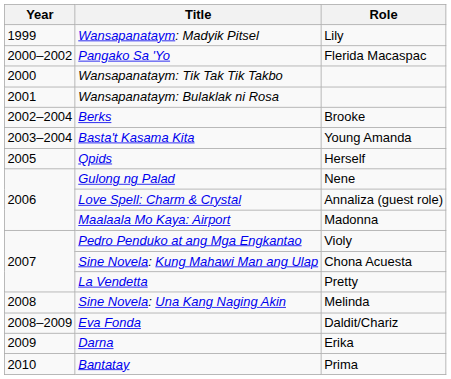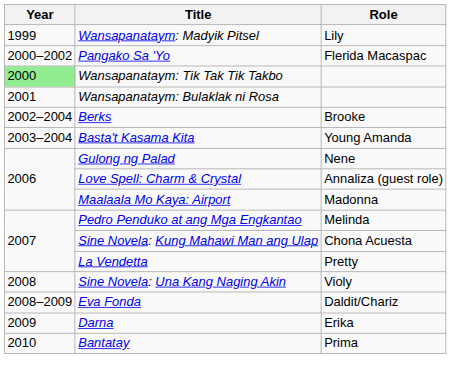 <table class="wikitable sortable">
 <tr>
 <th>Year</th>
 <th>Title</th>
 <th>Role</th>
 </tr>
 <tr>
 <td>1999</td>
 <td><em><a href='#'>Wansapanataym</a>: Madyik Pitsel</em></td>
 <td>Lily</td>
 </tr>
 <tr>
 <td>2000–2002</td>
 <td><em><a href='#'>Pangako Sa 'Yo</a></em></td>
 <td>Flerida Macaspac</td>
 </tr>
 <tr>
-<td>2000</td>
+<td style="background: lightgreen;">2000</td>
 <td><em>Wansapanataym: Tik Tak Tik Takbo</em></td>
 <td></td>
 </tr>
 <tr>
 <td>2001</td>
 <td><em>Wansapanataym: Bulaklak ni Rosa</em></td>
 <td></td>
 </tr>
 <tr>
 <td>2002–2004</td>
 <td><em><a href='#'>Berks</a></em></td>
 <td>Brooke</td>
 </tr>
 <tr>
 <td>2003–2004</td>
 <td><em><a href='#'>Basta't Kasama Kita</a></em></td>
 <td>Young Amanda</td>
 </tr>
 <tr>
-<td>2005</td>
-<td><em><a href='#'>Qpids</a></em></td>
-<td>Herself</td>
-</tr>
-<tr>
 <td rowspan=3>2006</td>
 <td><em><a href='#'>Gulong ng Palad</a></em></td>
 <td>Nene</td>
 </tr>
 <tr>
 <td><em><a href='#'>Love Spell: Charm & Crystal</a></em></td>
 <td>Annaliza (guest role)</td>
 </tr>
 <tr>
 <td><em><a href='#'>Maalaala Mo Kaya: Airport</a></em></td>
 <td>Madonna</td>
 </tr>
 <tr>
 <td rowspan=3>2007</td>
 <td><em><a href='#'>Pedro Penduko at ang Mga Engkantao</a></em></td>
-<td>Violy</td>
+<td>Melinda</td>
 </tr>
 <tr>
 <td><em><a href='#'>Sine Novela</a>: <a href='#'>Kung Mahawi Man ang Ulap</a></em></td>
 <td>Chona Acuesta </td>
 </tr>
 <tr>
 <td><em><a href='#'>La Vendetta</a></em></td>
 <td>Pretty</td>
 </tr>
 <tr>
 <td>2008</td>
 <td><em><a href='#'>Sine Novela</a>: <a href='#'>Una Kang Naging Akin</a></em></td>
-<td>Melinda</td>
+<td>Violy</td>
 </tr>
 <tr>
 <td>2008–2009</td>
 <td><em><a href='#'>Eva Fonda</a></em></td>
 <td>Daldit/Chariz</td>
 </tr>
 <tr>
 <td>2009</td>
 <td><em><a href='#'>Darna</a></em></td>
 <td>Erika</td>
 </tr>
 <tr>
 <td>2010</td>
 <td><em><a href='#'>Bantatay</a></em></td>
 <td>Prima</td>
 </tr>
 </table>
